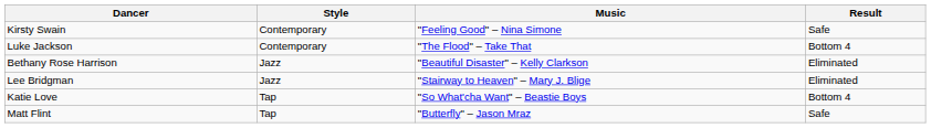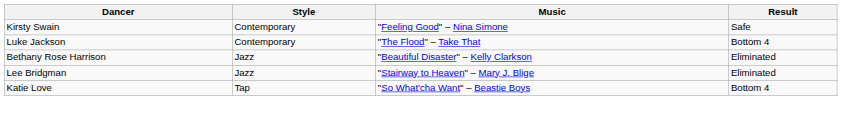 <table class="wikitable" style="width:70%;">
 <tr>
 <th>Dancer</th>
 <th>Style</th>
 <th>Music</th>
 <th>Result</th>
 </tr>
 <tr>
 <td>Kirsty Swain</td>
 <td>Contemporary</td>
 <td>"<a href='#'>Feeling Good</a>" – <a href='#'>Nina Simone</a></td>
 <td>Safe</td>
 </tr>
 <tr>
 <td>Luke Jackson</td>
 <td>Contemporary</td>
 <td>"<a href='#'>The Flood</a>" – <a href='#'>Take That</a></td>
 <td>Bottom 4</td>
 </tr>
 <tr>
 <td>Bethany Rose Harrison</td>
 <td>Jazz</td>
 <td>"<a href='#'>Beautiful Disaster</a>" – <a href='#'>Kelly Clarkson</a></td>
 <td>Eliminated</td>
 </tr>
 <tr>
 <td>Lee Bridgman</td>
 <td>Jazz</td>
 <td>"<a href='#'>Stairway to Heaven</a>" – <a href='#'>Mary J. Blige</a></td>
 <td>Eliminated</td>
 </tr>
 <tr>
 <td>Katie Love</td>
 <td>Tap</td>
 <td>"<a href='#'>So What'cha Want</a>" – <a href='#'>Beastie Boys</a></td>
 <td>Bottom 4</td>
 </tr>
-<tr>
-<td>Matt Flint</td>
-<td>Tap</td>
-<td>"<a href='#'>Butterfly</a>" – <a href='#'>Jason Mraz</a></td>
-<td>Safe</td>
-</tr>
 </table>
